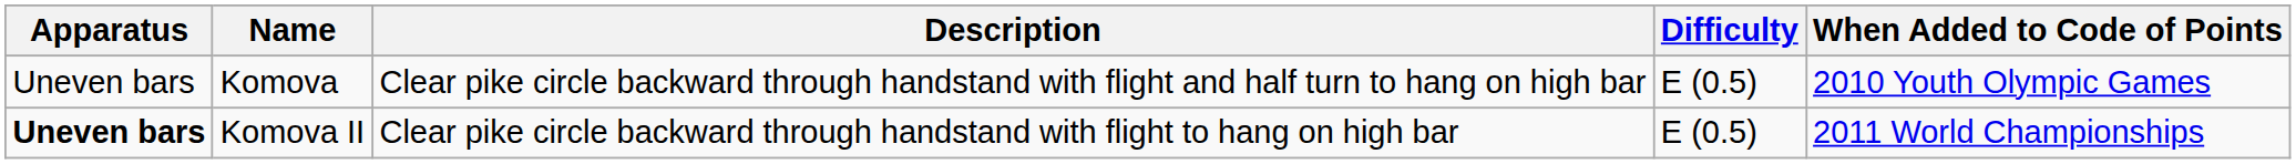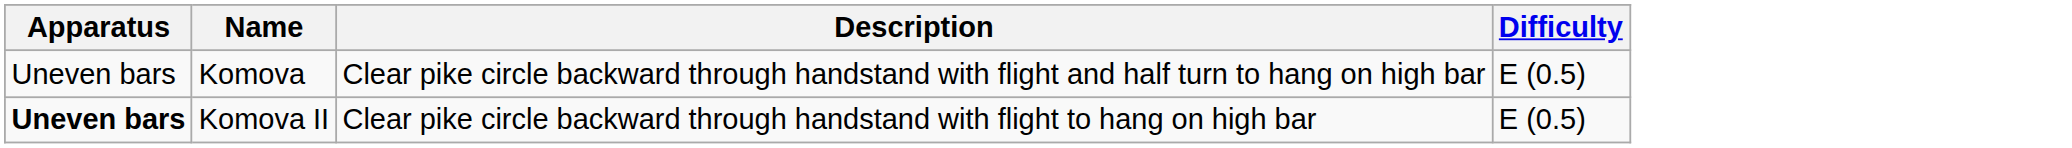 <table class="wikitable">
 <tr>
 <th>Apparatus</th>
 <th>Name</th>
 <th>Description</th>
 <th><a href='#'>Difficulty</a></th>
-<th>When Added to Code of Points</th>
 </tr>
 <tr>
 <td>Uneven bars</td>
 <td>Komova</td>
 <td>Clear pike circle backward through handstand with flight and half turn to hang on high bar</td>
 <td>E (0.5)</td>
-<td><a href='#'>2010 Youth Olympic Games</a></td>
 </tr>
 <tr>
 <td><strong>Uneven bars</strong></td>
 <td>Komova II</td>
 <td>Clear pike circle backward through handstand with flight to hang on high bar</td>
 <td>E (0.5)</td>
-<td><a href='#'>2011 World Championships</a></td>
 </tr>
 </table>
